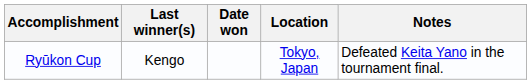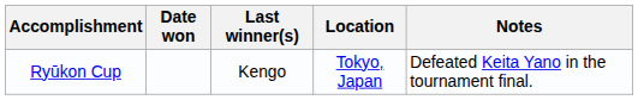 <table class="wikitable" style="text-align:center; background:#fcfdff;">
 <tr>
 <th>Accomplishment</th>
+<th>Date won</th>
 <th>Last winner(s)</th>
-<th>Date won</th>
 <th>Location</th>
 <th>Notes</th>
 </tr>
 <tr>
 <td><a href='#'>Ryūkon Cup</a></td>
+<td></td>
 <td>Kengo</td>
-<td></td>
 <td><a href='#'>Tokyo, Japan</a></td>
 <td style="text-align:left;">Defeated <a href='#'>Keita Yano</a> in the tournament final.</td>
 </tr>
 </table>
